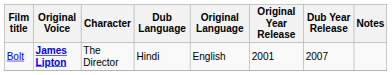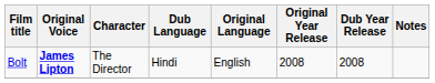 <table class="wikitable">
 <tr>
 <th>Film title</th>
 <th>Original Voice</th>
 <th>Character</th>
 <th>Dub Language</th>
 <th>Original Language</th>
 <th>Original Year Release</th>
 <th>Dub Year Release</th>
 <th>Notes</th>
 </tr>
 <tr>
 <td><a href='#'>Bolt</a></td>
 <td><strong><a href='#'>James Lipton</a></strong></td>
 <td>The Director</td>
 <td>Hindi</td>
 <td>English</td>
-<td>2001</td>
-<td>2007</td>
+<td>2008</td>
+<td>2008</td>
 <td></td>
 </tr>
 <tr>
 </tr>
 </table>
